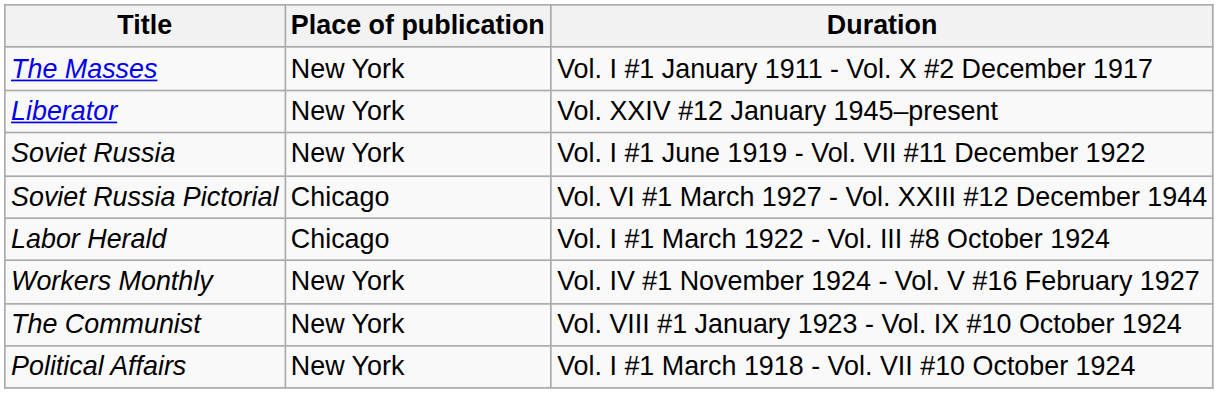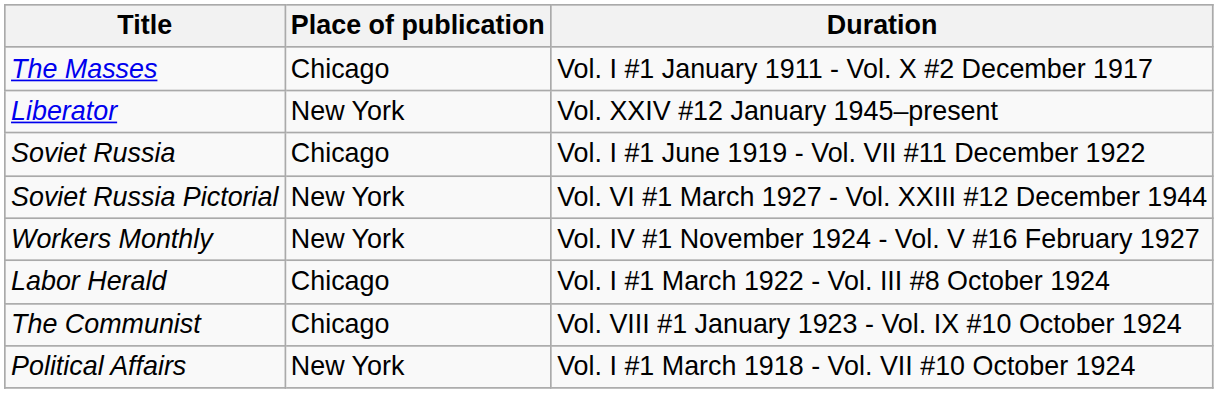 <table class="wikitable">
 <tr>
 <th>Title</th>
 <th>Place of publication</th>
 <th>Duration</th>
 </tr>
 <tr>
 <td><em><a href='#'>The Masses</a></em></td>
-<td>New York</td>
+<td>Chicago</td>
 <td>Vol. I #1 January 1911 - Vol. X #2 December 1917</td>
 </tr>
 <tr>
 <td><em><a href='#'>Liberator</a></em></td>
 <td>New York</td>
 <td>Vol. XXIV #12 January 1945–present</td>
 </tr>
 <tr>
 <td><em>Soviet Russia</em></td>
-<td>New York</td>
+<td>Chicago</td>
 <td>Vol. I #1 June 1919 - Vol. VII #11 December 1922</td>
 </tr>
 <tr>
 <td><em>Soviet Russia Pictorial</em></td>
-<td>Chicago</td>
+<td>New York</td>
 <td>Vol. VI #1 March 1927 - Vol. XXIII #12 December 1944</td>
+</tr>
+<tr>
+<td><em>Workers Monthly</em></td>
+<td>New York</td>
+<td>Vol. IV #1 November 1924 - Vol. V #16 February 1927</td>
 </tr>
 <tr>
 <td><em>Labor Herald</em></td>
 <td>Chicago</td>
 <td>Vol. I #1 March 1922 - Vol. III #8 October 1924</td>
 </tr>
 <tr>
-<td><em>Workers Monthly</em></td>
-<td>New York</td>
-<td>Vol. IV #1 November 1924 - Vol. V #16 February 1927</td>
-</tr>
-<tr>
 <td><em>The Communist</em></td>
-<td>New York</td>
+<td>Chicago</td>
 <td>Vol. VIII #1 January 1923 - Vol. IX #10 October 1924</td>
 </tr>
 <tr>
 <td><em>Political Affairs</em></td>
 <td>New York</td>
 <td>Vol. I #1 March 1918 - Vol. VII #10 October 1924</td>
 </tr>
 </table>
